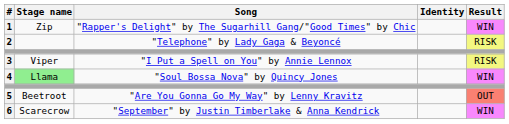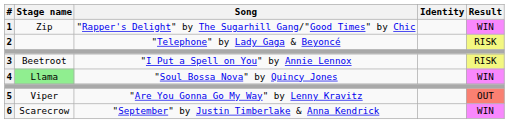 <table class="wikitable plainrowheaders" style="text-align: center;">
 <tr>
 <th>#</th>
 <th>Stage name</th>
 <th>Song</th>
 <th>Identity</th>
 <th>Result</th>
 </tr>
 <tr>
 <th>1</th>
 <td>Zip</td>
 <td>"<a href='#'>Rapper's Delight</a>" by <a href='#'>The Sugarhill Gang</a>/"<a href='#'>Good Times</a>" by <a href='#'>Chic</a></td>
 <td></td>
 <td bgcolor=#F888FD>WIN</td>
 </tr>
 <tr>
 <th>2</th>
 <td></td>
 <td>"<a href='#'>Telephone</a>" by <a href='#'>Lady Gaga</a> & <a href='#'>Beyoncé</a></td>
 <td></td>
 <td bgcolor=#F3F781>RISK</td>
 </tr>
 <tr>
 <td colspan="5" style="background:darkgray"></td>
 </tr>
 <tr>
 <th>3</th>
-<td>Viper</td>
+<td>Beetroot</td>
 <td>"<a href='#'>I Put a Spell on You</a>" by <a href='#'>Annie Lennox</a></td>
 <td></td>
 <td bgcolor=#F3F781>RISK</td>
 </tr>
 <tr>
 <th>4</th>
 <td style="background: lightgreen;">Llama</td>
 <td>"<a href='#'>Soul Bossa Nova</a>" by <a href='#'>Quincy Jones</a></td>
 <td></td>
 <td bgcolor=#F888FD>WIN</td>
 </tr>
 <tr>
 <td colspan="5" style="background:darkgray"></td>
 </tr>
 <tr>
 <th>5</th>
-<td>Beetroot</td>
+<td>Viper</td>
 <td>"<a href='#'>Are You Gonna Go My Way</a>" by <a href='#'>Lenny Kravitz</a></td>
 <td></td>
 <td bgcolor=salmon>OUT</td>
 </tr>
 <tr>
 <th>6</th>
 <td>Scarecrow</td>
 <td>"<a href='#'>September</a>" by <a href='#'>Justin Timberlake</a> & <a href='#'>Anna Kendrick</a></td>
 <td></td>
 <td bgcolor=#F888FD>WIN</td>
 </tr>
 </table>
